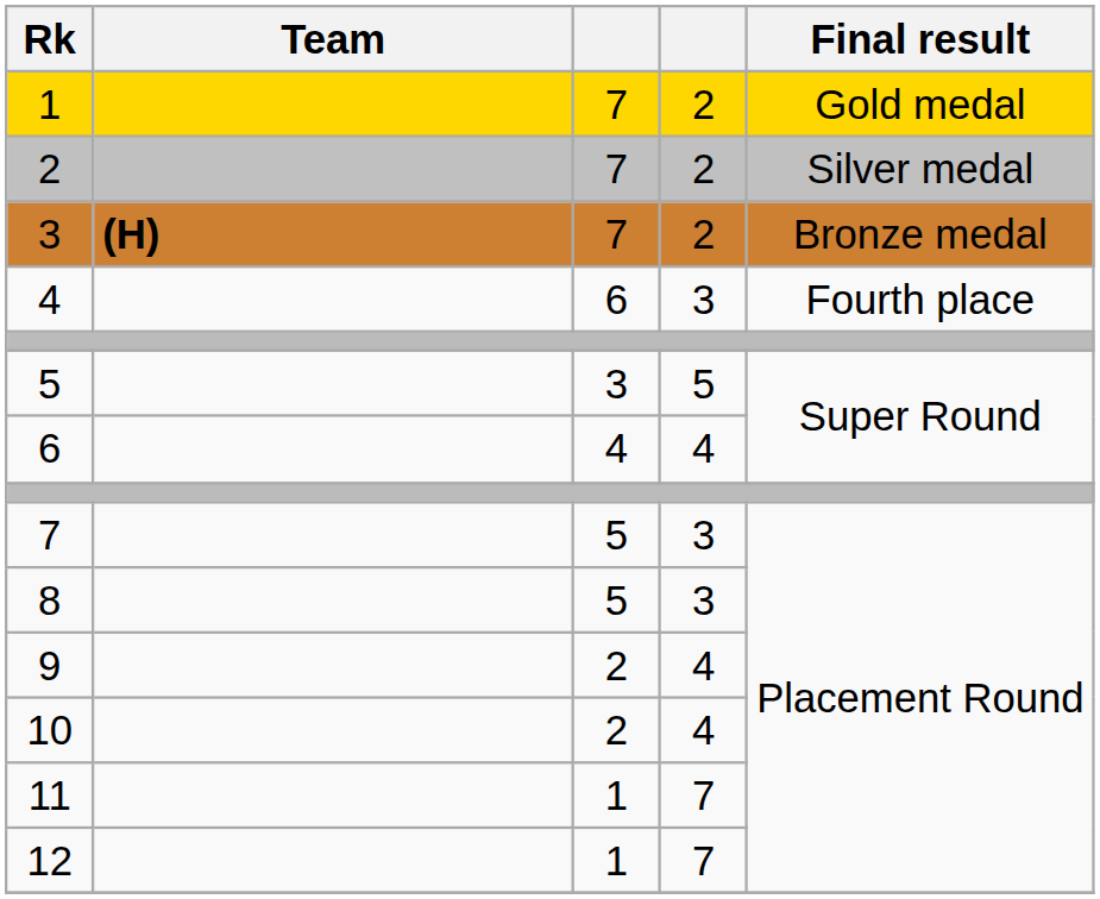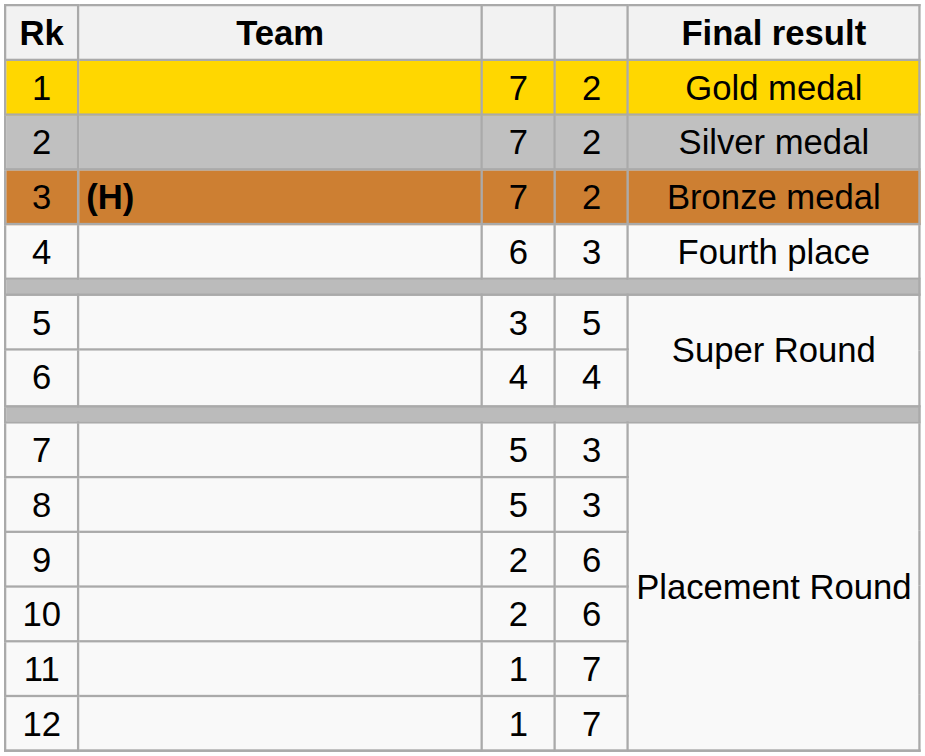 <table class=wikitable style="text-align:center; font-size:95%">
 <tr>
 <th width=25>Rk</th>
 <th width=170>Team</th>
 <th width=25></th>
 <th width=25></th>
 <th>Final result</th>
 </tr>
 <tr>
 <td style="background-color:#FFD700">1</td>
 <td align=left style="background-color:#FFD700"></td>
 <td style="background-color:#FFD700">7</td>
 <td style="background-color:#FFD700">2</td>
 <td style="background-color:#FFD700">Gold medal</td>
 </tr>
 <tr>
 <td style="background-color:#C0C0C0">2</td>
 <td align=left style="background-color:#C0C0C0"></td>
 <td style="background-color:#C0C0C0">7</td>
 <td style="background-color:#C0C0C0">2</td>
 <td style="background-color:#C0C0C0">Silver medal</td>
 </tr>
 <tr>
 <td style="background-color:#CD7F32">3</td>
 <td align=left style="background-color:#CD7F32"> <strong>(H)</strong></td>
 <td style="background-color:#CD7F32">7</td>
 <td style="background-color:#CD7F32">2</td>
 <td style="background-color:#CD7F32">Bronze medal</td>
 </tr>
 <tr>
 <td>4</td>
 <td align=left></td>
 <td>6</td>
 <td>3</td>
 <td>Fourth place</td>
 </tr>
 <tr>
 <td colspan=5; style="background-color:#bbbbbb"></td>
 </tr>
 <tr>
 <td>5</td>
 <td align=left></td>
 <td>3</td>
 <td>5</td>
 <td rowspan=2>Super Round</td>
 </tr>
 <tr>
 <td>6</td>
 <td align=left></td>
 <td>4</td>
 <td>4</td>
 </tr>
 <tr>
 <td colspan=5; style="background-color:#bbbbbb"></td>
 </tr>
 <tr>
 <td>7</td>
 <td align=left></td>
 <td>5</td>
 <td>3</td>
 <td rowspan=6>Placement Round</td>
 </tr>
 <tr>
 <td>8</td>
 <td align=left></td>
 <td>5</td>
 <td>3</td>
 </tr>
 <tr>
 <td>9</td>
 <td align=left></td>
 <td>2</td>
-<td>4</td>
+<td>6</td>
 </tr>
 <tr>
 <td>10</td>
 <td align=left></td>
 <td>2</td>
-<td>4</td>
+<td>6</td>
 </tr>
 <tr>
 <td>11</td>
 <td align=left></td>
 <td>1</td>
 <td>7</td>
 </tr>
 <tr>
 <td>12</td>
 <td align=left></td>
 <td>1</td>
 <td>7</td>
 </tr>
 <tr>
 </tr>
 </table>
